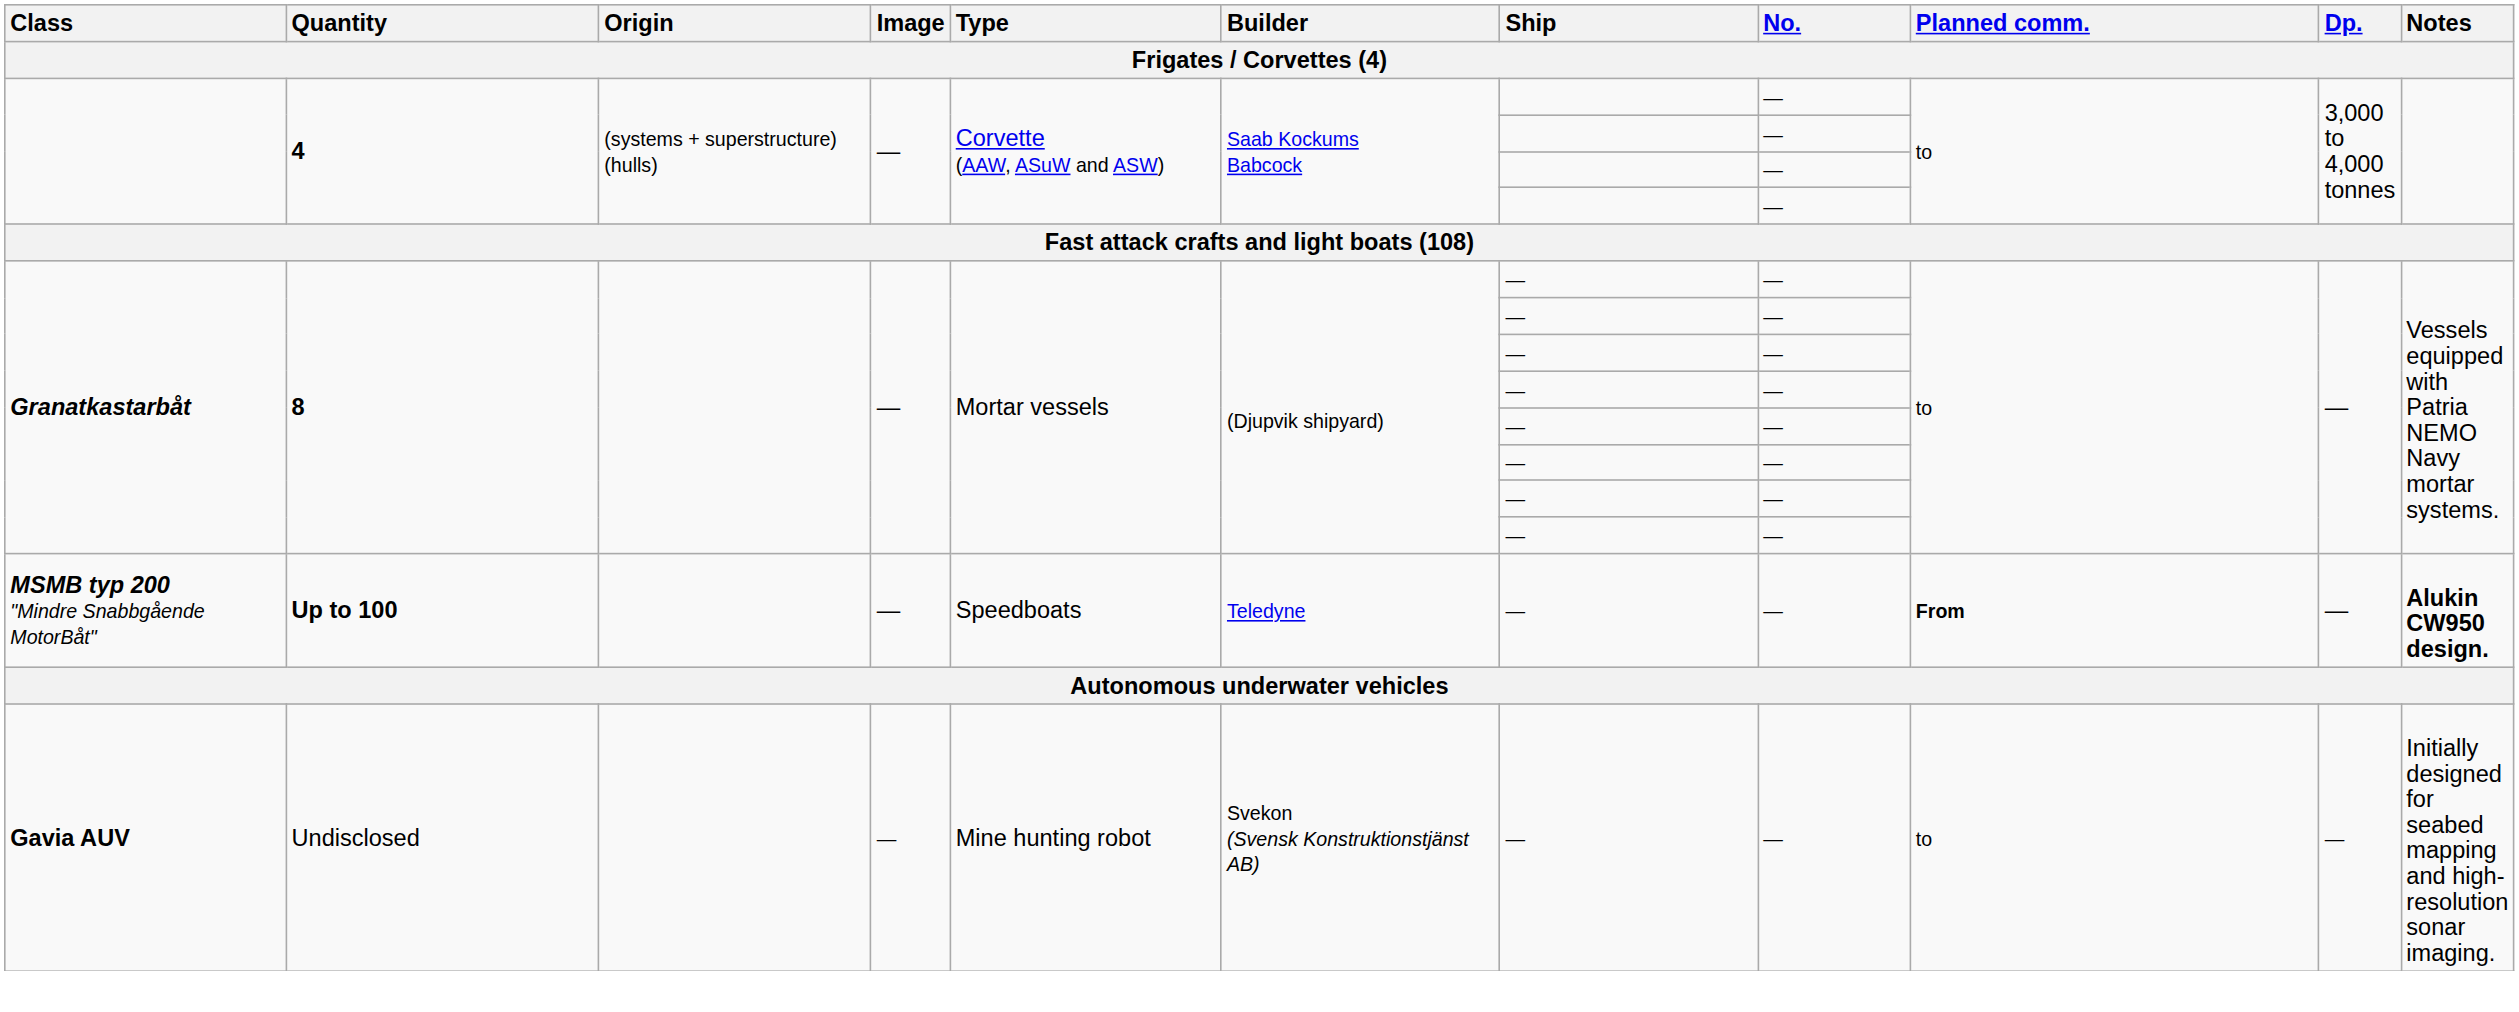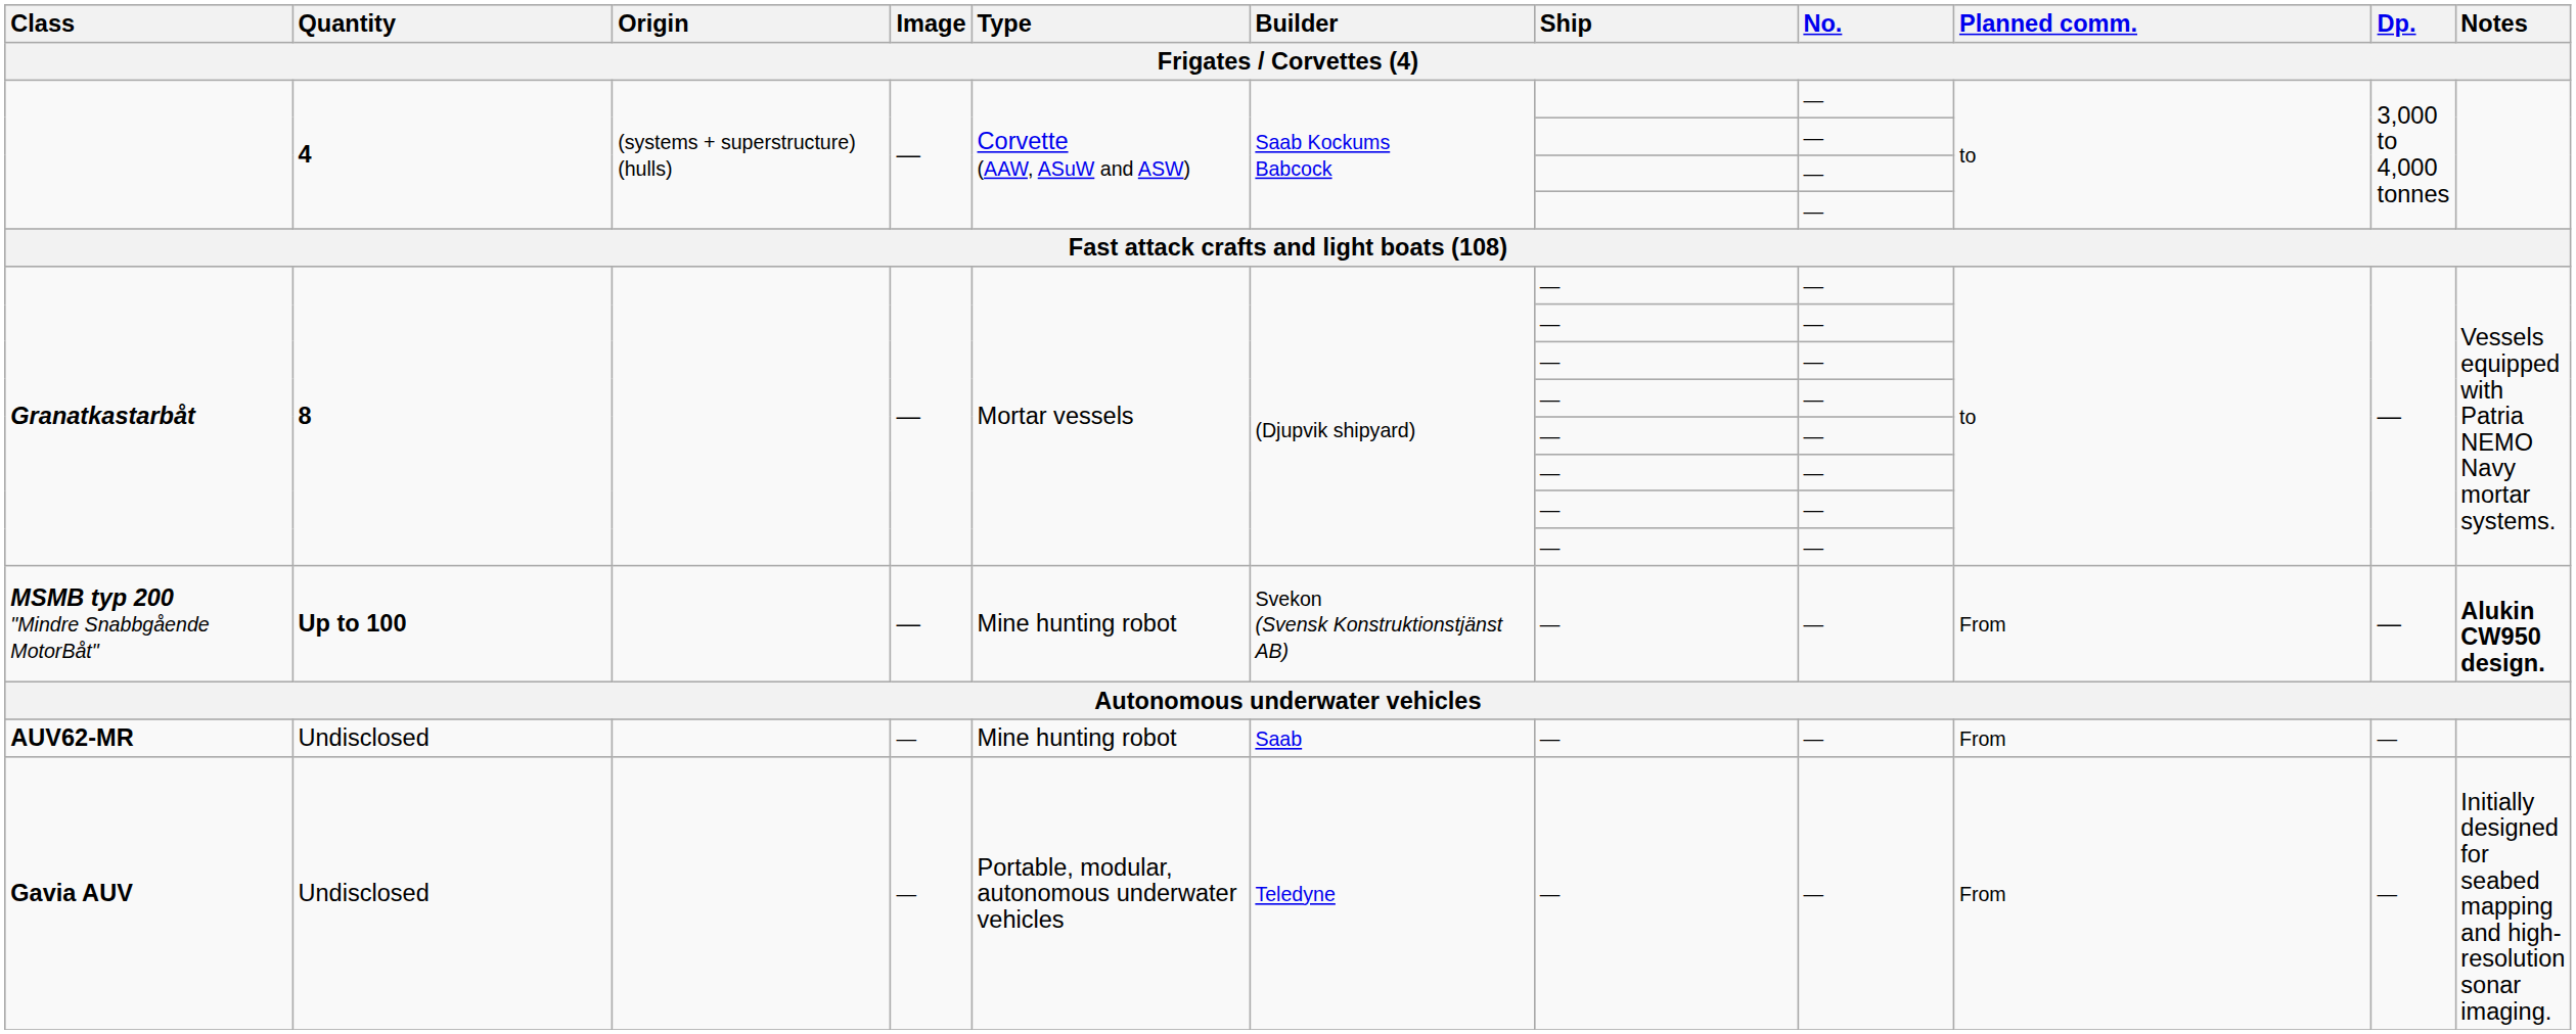 <table class="wikitable" style="font-size: 92%;">
 <tr>
 <th style="text-align: left; width:12%;">Class</th>
 <th style="text-align: left; width:14%;">Quantity</th>
 <th style="text-align: left; width:12%;">Origin</th>
 <th style="text-align: left">Image</th>
 <th style="text-align: left; width:12%;">Type</th>
 <th style="text-align: left; width:12%;">Builder</th>
 <th style="text-align: left; width:12%;">Ship</th>
 <th style="text-align: left; width:7%;"><a href='#'>No.</a></th>
 <th style="text-align: left; width:20%;"><a href='#'>Planned comm.</a></th>
 <th style="text-align: left; width:12%;"><a href='#'>Dp.</a></th>
 <th style="text-align: left; width:12%;">Notes</th>
 </tr>
 <tr>
 <th colspan="11">Frigates / Corvettes (4)</th>
 </tr>
 <tr>
 <td rowspan="4"><strong></strong></td>
 <td rowspan="4"><strong>4</strong></td>
 <td rowspan="4"> <small>(systems + superstructure)</small><br> <small>(hulls)</small></td>
 <td rowspan="4">—</td>
 <td rowspan="4"><a href='#'>Corvette</a><br><small>(<a href='#'>AAW</a>, <a href='#'>ASuW</a> and <a href='#'>ASW</a>)</small></td>
 <td rowspan="4"><a href='#'><small>Saab Kockums</small></a><br><a href='#'><small>Babcock</small></a></td>
 <td><small></small></td>
 <td><small>—</small></td>
 <td rowspan="4"><small> to</small> <small></small></td>
 <td rowspan="4">3,000 to 4,000 tonnes</td>
 <td rowspan="4"></td>
 </tr>
 <tr>
 <td><small></small></td>
 <td><small>—</small></td>
 </tr>
 <tr>
 <td><small></small></td>
 <td><small>—</small></td>
 </tr>
 <tr>
 <td><small></small></td>
 <td><small>—</small></td>
 </tr>
 <tr>
 <th colspan="11">Fast attack crafts and light boats (108)</th>
 </tr>
 <tr>
 <td rowspan="8"><strong><em>Granatkastarbåt</em></strong></td>
 <td rowspan="8"><strong>8</strong></td>
 <td rowspan="8"></td>
 <td rowspan="8">—</td>
 <td rowspan="8">Mortar vessels</td>
 <td rowspan="8"><small></small><br><small>(Djupvik shipyard)</small></td>
 <td><small>—</small></td>
 <td><small>—</small></td>
 <td rowspan="8"><small> to</small> <small></small></td>
 <td rowspan="8">—</td>
 <td rowspan="8"><br>Vessels equipped with Patria NEMO Navy mortar systems.</td>
 </tr>
 <tr>
 <td><small>—</small></td>
 <td><small>—</small></td>
 </tr>
 <tr>
 <td><small>—</small></td>
 <td><small>—</small></td>
 </tr>
 <tr>
 <td><small>—</small></td>
 <td><small>—</small></td>
 </tr>
 <tr>
 <td><small>—</small></td>
 <td><small>—</small></td>
 </tr>
 <tr>
 <td><small>—</small></td>
 <td><small>—</small></td>
 </tr>
 <tr>
 <td><small>—</small></td>
 <td><small>—</small></td>
 </tr>
 <tr>
 <td><small>—</small></td>
 <td><small>—</small></td>
 </tr>
 <tr>
 <td><strong><em>MSMB typ 200</em></strong><br><em><small>"Mindre Snabbgående MotorBåt"</small></em></td>
 <td><strong>Up to 100</strong></td>
 <td></td>
 <td>—</td>
-<td>Speedboats</td>
-<td><small><a href='#'>Teledyne</a></small></td>
+<td>Mine hunting robot</td>
+<td><small>Svekon</small><br><small><em>(Svensk Konstruktionstjänst AB)</em></small></td>
 <td><small>—</small></td>
 <td><small>—</small></td>
-<td><strong><small>From </small></strong></td>
+<td><small>From </small></td>
 <td>—</td>
 <td><strong><br>Alukin CW950 design.</strong></td>
 </tr>
 <tr>
 <th colspan="11">Autonomous underwater vehicles</th>
 </tr>
 <tr>
+<td><strong>AUV62-MR</strong></td>
+<td>Undisclosed</td>
+<td></td>
+<td><small>—</small></td>
+<td>Mine hunting robot</td>
+<td><a href='#'><small>Saab</small></a></td>
+<td><small>—</small></td>
+<td><small>—</small></td>
+<td><small>From </small></td>
+<td><small>—</small></td>
+<td></td>
+</tr>
+<tr>
 <td><strong>Gavia AUV</strong></td>
 <td>Undisclosed</td>
 <td></td>
 <td><small>—</small></td>
-<td>Mine hunting robot</td>
-<td><small>Svekon</small><br><small><em>(Svensk Konstruktionstjänst AB)</em></small></td>
+<td>Portable, modular, autonomous underwater vehicles</td>
+<td><small><a href='#'>Teledyne</a></small></td>
 <td><small>—</small></td>
 <td><small>—</small></td>
-<td><small> to</small> <small></small></td>
+<td><small>From </small></td>
 <td><small>—</small></td>
 <td><br>Initially designed for seabed mapping and high-resolution sonar imaging.</td>
 </tr>
 </table>
